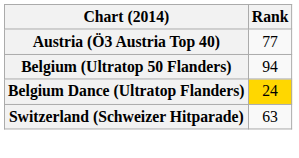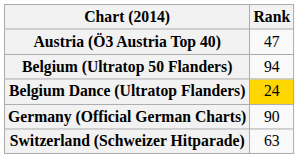 <table class="wikitable plainrowheaders sortable">
 <tr>
 <th scope="col">Chart (2014)</th>
 <th scope="col">Rank</th>
 </tr>
 <tr>
 <th scope="row">Austria (Ö3 Austria Top 40)</th>
-<td align=center>77</td>
+<td align=center>47</td>
 </tr>
 <tr>
 <th scope="row">Belgium (Ultratop 50 Flanders)</th>
 <td align=center>94</td>
 </tr>
 <tr>
 <th scope="row">Belgium Dance (Ultratop Flanders)</th>
 <td align=center style="background: gold;">24</td>
 </tr>
 <tr>
+<th scope="row">Germany (Official German Charts)</th>
+<td align=center>90</td>
+</tr>
+<tr>
 <th scope="row">Switzerland (Schweizer Hitparade)</th>
 <td align=center>63</td>
 </tr>
 </table>
